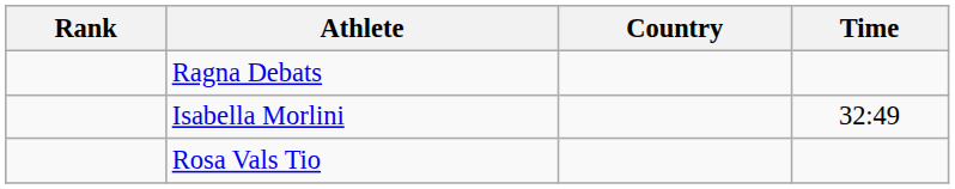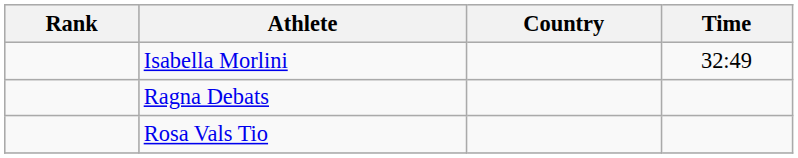 <table class="wikitable" width=40% style="font-size:90%; text-align:center;">
 <tr>
 <th>Rank</th>
 <th>Athlete</th>
 <th>Country</th>
 <th>Time</th>
 </tr>
 <tr>
 <td></td>
+<td align=left><a href='#'>Isabella Morlini</a></td>
+<td align=left></td>
+<td>32:49</td>
+</tr>
+<tr>
+<td></td>
 <td align=left><a href='#'>Ragna Debats</a></td>
 <td align=left></td>
 <td></td>
-</tr>
-<tr>
-<td></td>
-<td align=left><a href='#'>Isabella Morlini</a></td>
-<td align=left></td>
-<td>32:49</td>
 </tr>
 <tr>
 <td></td>
 <td align=left><a href='#'>Rosa Vals Tio</a></td>
 <td align=left></td>
 <td></td>
 </tr>
 </table>
